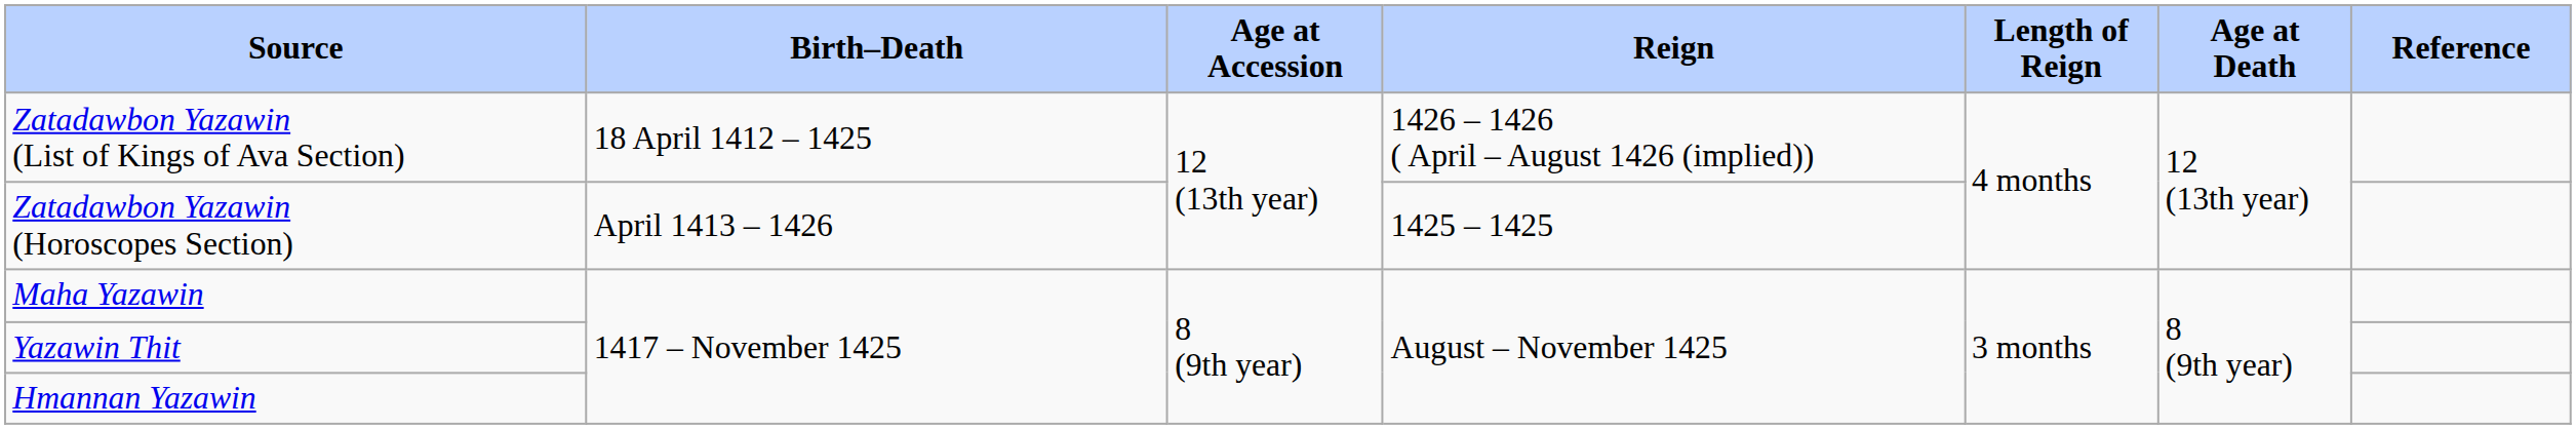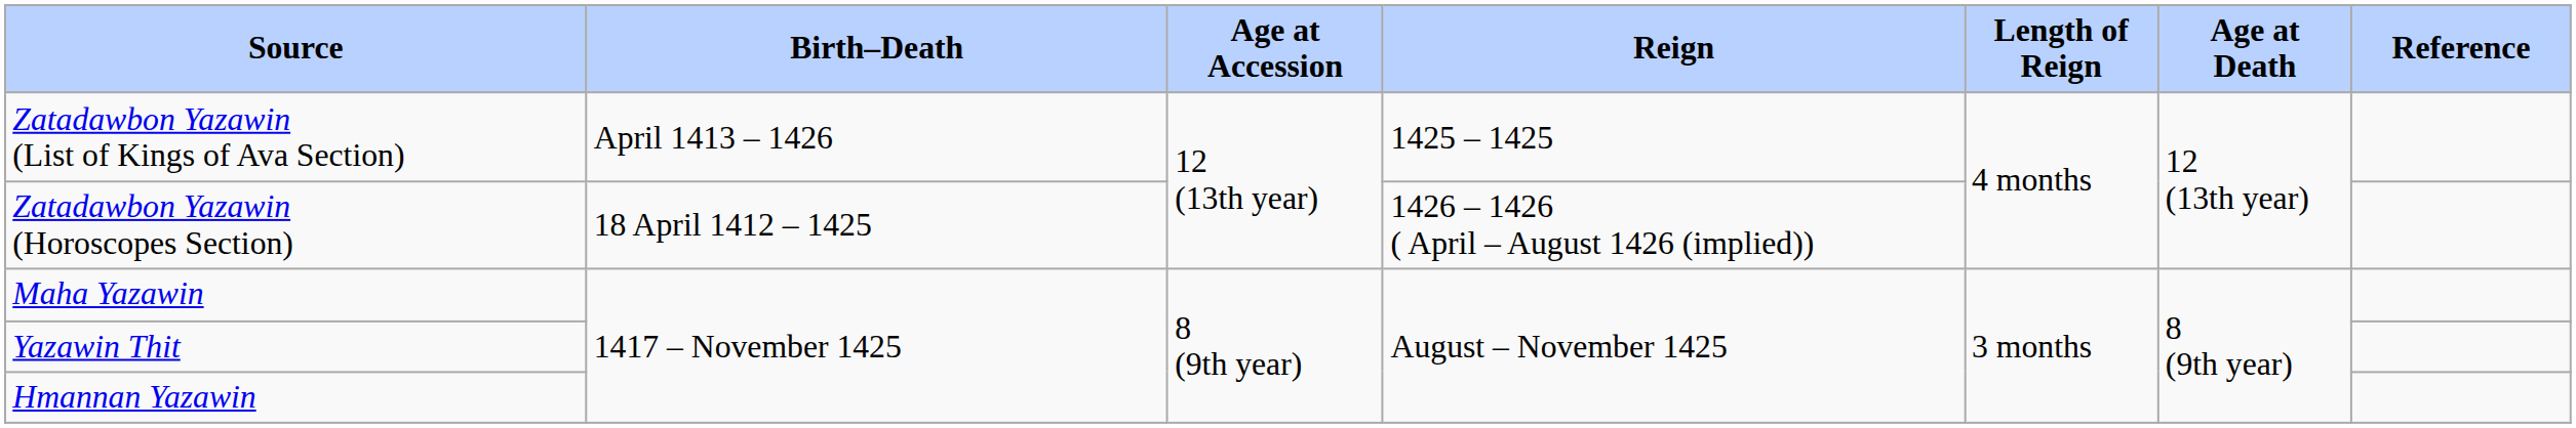 <table width=100% class="wikitable">
 <tr>
 <th style="background-color:#B9D1FF" width=15%>Source</th>
 <th style="background-color:#B9D1FF" width=15%>Birth–Death</th>
 <th style="background-color:#B9D1FF" width=5%>Age at Accession</th>
 <th style="background-color:#B9D1FF" width=15%>Reign</th>
 <th style="background-color:#B9D1FF" width=5%>Length of Reign</th>
 <th style="background-color:#B9D1FF" width=5%>Age at Death</th>
 <th style="background-color:#B9D1FF" width=5%>Reference</th>
 </tr>
 <tr>
 <td><em><a href='#'>Zatadawbon Yazawin</a></em> <br> (List of Kings of Ava Section)</td>
-<td> 18 April 1412 – 1425</td>
+<td>April 1413  – 1426 </td>
 <td rowspan="2">12 <br> (13th year) </td>
-<td>1426  – 1426  <br> ( April – August 1426 (implied))</td>
+<td>1425  – 1425 </td>
 <td rowspan="2">4 months</td>
 <td rowspan="2">12 <br> (13th year) </td>
 <td></td>
 </tr>
 <tr>
 <td><em><a href='#'>Zatadawbon Yazawin</a></em> <br> (Horoscopes Section)</td>
-<td>April 1413  – 1426 </td>
-<td>1425  – 1425 </td>
+<td> 18 April 1412 – 1425</td>
+<td>1426  – 1426  <br> ( April – August 1426 (implied))</td>
 <td></td>
 </tr>
 <tr>
 <td><em><a href='#'>Maha Yazawin</a></em></td>
 <td rowspan="3"> 1417 – November 1425</td>
 <td rowspan="3">8 <br> (9th year)</td>
 <td rowspan="3">August – November 1425</td>
 <td rowspan="3">3 months</td>
 <td rowspan="3">8 <br> (9th year)</td>
 <td></td>
 </tr>
 <tr>
 <td><em><a href='#'>Yazawin Thit</a></em></td>
 <td></td>
 </tr>
 <tr>
 <td><em><a href='#'>Hmannan Yazawin</a></em></td>
 <td></td>
 </tr>
 </table>
